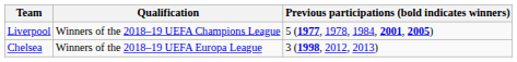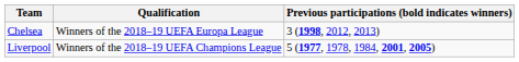 <table class="wikitable">
 <tr>
 <th>Team</th>
 <th>Qualification</th>
 <th>Previous participations (bold indicates winners)</th>
 </tr>
 <tr>
+<td> <a href='#'>Chelsea</a></td>
+<td>Winners of the <a href='#'>2018–19 UEFA Europa League</a></td>
+<td>3 (<strong><a href='#'>1998</a></strong>, <a href='#'>2012</a>, <a href='#'>2013</a>)</td>
+</tr>
+<tr>
 <td> <a href='#'>Liverpool</a></td>
 <td>Winners of the <a href='#'>2018–19 UEFA Champions League</a></td>
 <td>5 (<strong><a href='#'>1977</a></strong>, <a href='#'>1978</a>, <a href='#'>1984</a>, <strong><a href='#'>2001</a></strong>, <strong><a href='#'>2005</a></strong>)</td>
 </tr>
-<tr>
-<td> <a href='#'>Chelsea</a></td>
-<td>Winners of the <a href='#'>2018–19 UEFA Europa League</a></td>
-<td>3 (<strong><a href='#'>1998</a></strong>, <a href='#'>2012</a>, <a href='#'>2013</a>)</td>
-</tr>
 </table>
